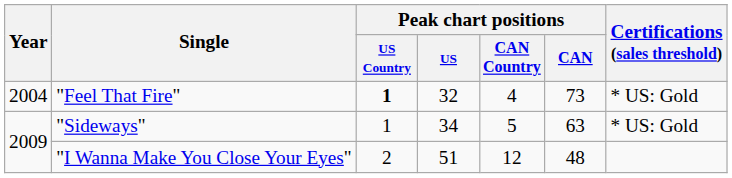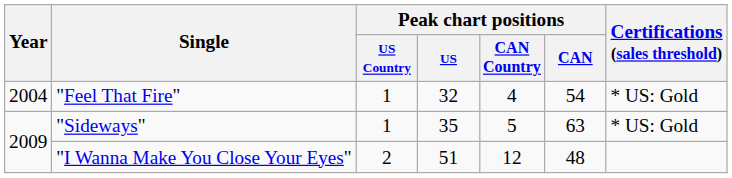 <table class="wikitable">
 <tr>
 <th rowspan="2">Year</th>
 <th rowspan="2">Single</th>
 <th colspan="4">Peak chart positions</th>
 <th rowspan="2" style"width:8em;"><a href='#'>Certifications</a><br><small>(<a href='#'>sales threshold</a>)</small></th>
 </tr>
 <tr style="font-size:smaller">
 <th width=45><small><a href='#'>US Country</a></small><br></th>
 <th width=45><small><a href='#'>US</a></small><br></th>
 <th width="45"><a href='#'>CAN Country</a><br></th>
 <th width="45"><a href='#'>CAN</a><br></th>
 </tr>
 <tr>
 <td>2004</td>
 <td>"<a href='#'>Feel That Fire</a>"</td>
-<td align="center"><strong>1</strong></td>
+<td align="center">1</td>
 <td align="center">32</td>
 <td align="center">4</td>
-<td align="center">73</td>
+<td align="center">54</td>
 <td>* US: Gold</td>
 </tr>
 <tr>
 <td rowspan="2">2009</td>
 <td>"<a href='#'>Sideways</a>"</td>
 <td align="center">1</td>
-<td align="center">34</td>
+<td align="center">35</td>
 <td align="center">5</td>
 <td align="center">63</td>
 <td>* US: Gold</td>
 </tr>
 <tr>
 <td>"<a href='#'>I Wanna Make You Close Your Eyes</a>"</td>
 <td align="center">2</td>
 <td align="center">51</td>
 <td align="center">12</td>
 <td align="center">48</td>
 <td></td>
 </tr>
 </table>
